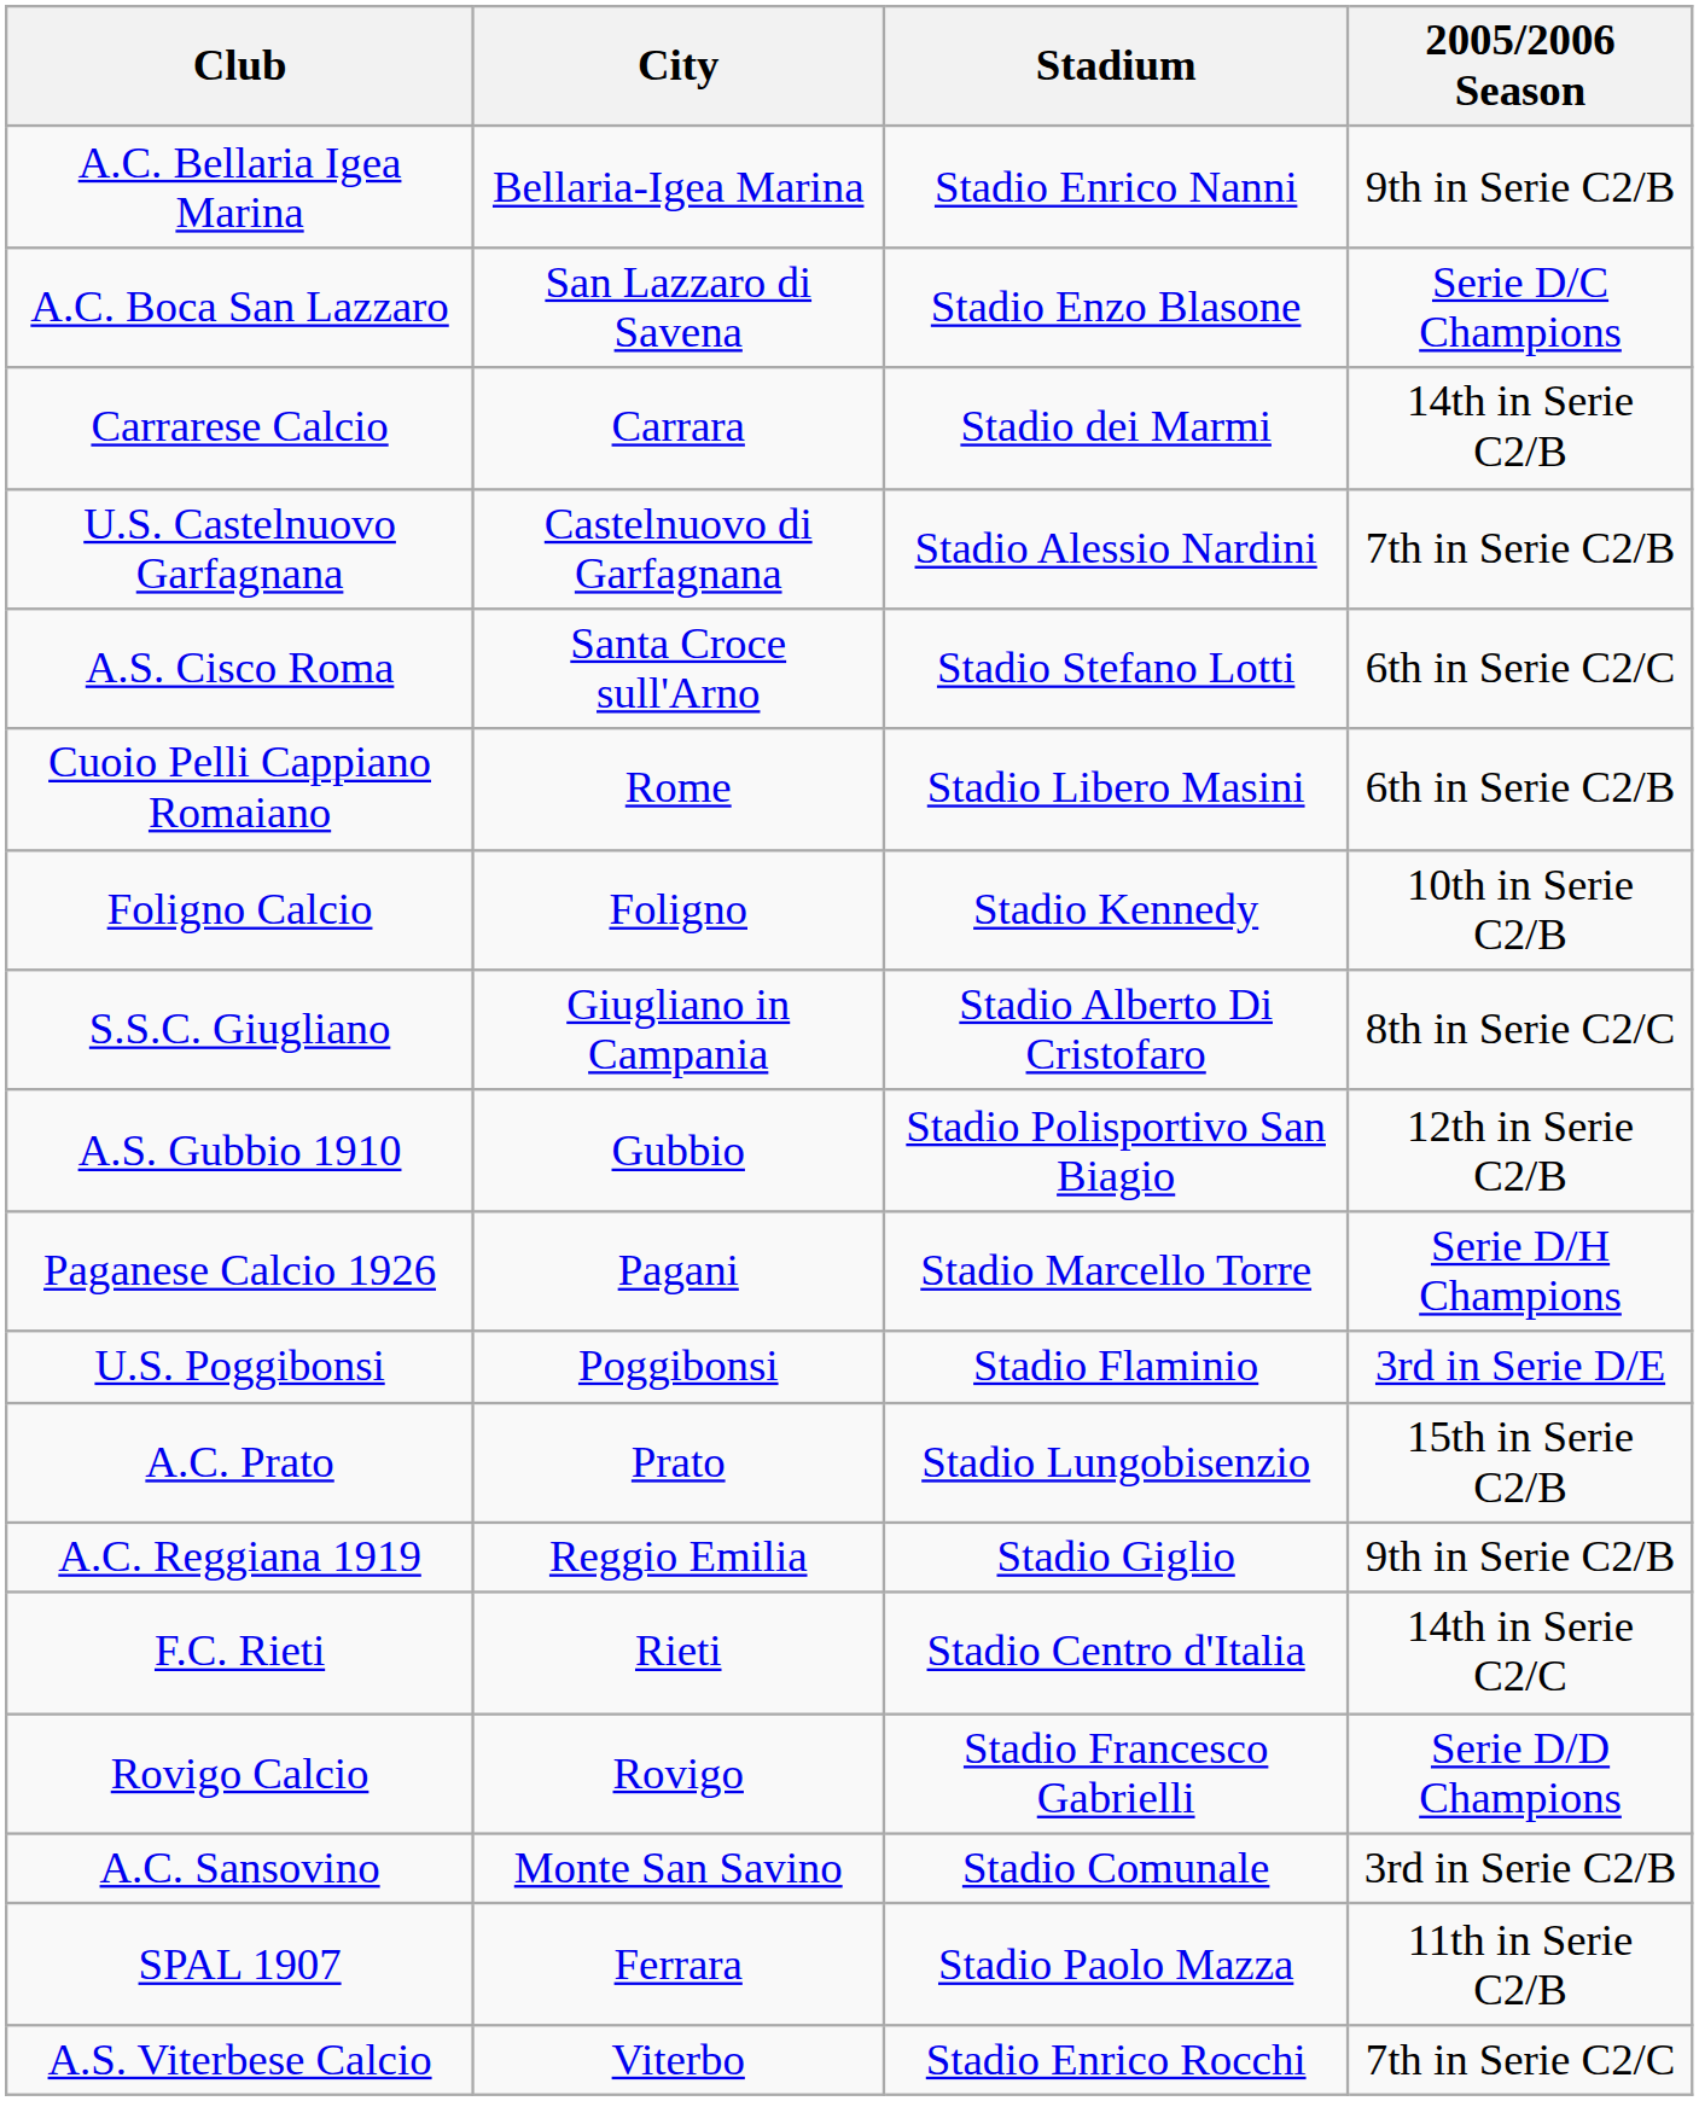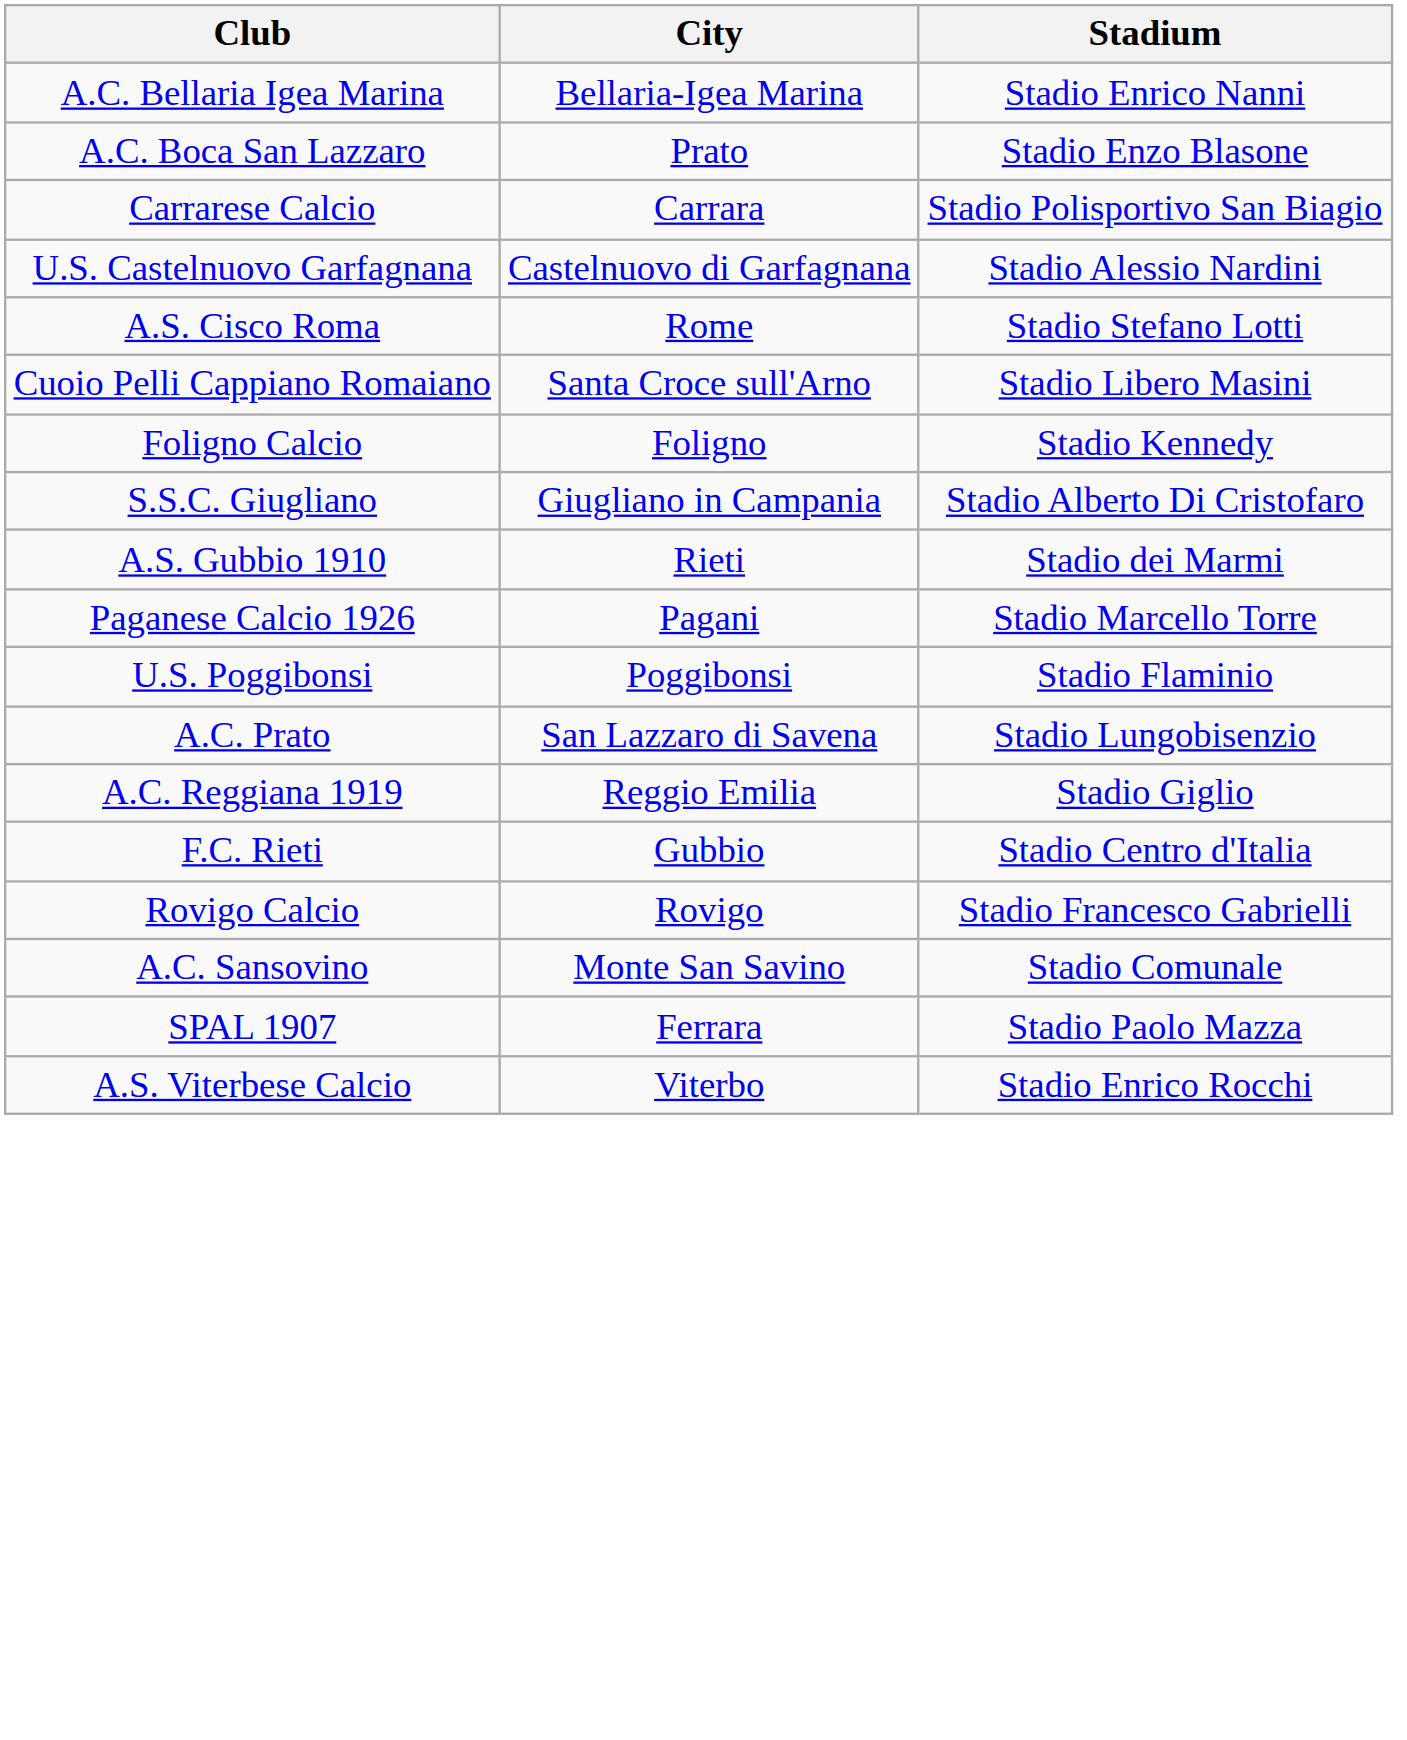 <table class="wikitable" style="text-align: center;">
 <tr>
 <th>Club</th>
 <th>City</th>
 <th>Stadium</th>
-<th>2005/2006 Season</th>
 </tr>
 <tr>
 <td><a href='#'>A.C. Bellaria Igea Marina</a></td>
 <td><a href='#'>Bellaria-Igea Marina</a></td>
 <td><a href='#'>Stadio Enrico Nanni</a></td>
-<td>9th in Serie C2/B</td>
 </tr>
 <tr>
 <td><a href='#'>A.C. Boca San Lazzaro</a></td>
-<td><a href='#'>San Lazzaro di Savena</a></td>
+<td><a href='#'>Prato</a></td>
 <td><a href='#'>Stadio Enzo Blasone</a></td>
-<td><a href='#'>Serie D/C Champions</a></td>
 </tr>
 <tr>
 <td><a href='#'>Carrarese Calcio</a></td>
 <td><a href='#'>Carrara</a></td>
-<td><a href='#'>Stadio dei Marmi</a></td>
-<td>14th in Serie C2/B</td>
+<td><a href='#'>Stadio Polisportivo San Biagio</a></td>
 </tr>
 <tr>
 <td><a href='#'>U.S. Castelnuovo Garfagnana</a></td>
 <td><a href='#'>Castelnuovo di Garfagnana</a></td>
 <td><a href='#'>Stadio Alessio Nardini</a></td>
-<td>7th in Serie C2/B</td>
 </tr>
 <tr>
 <td><a href='#'>A.S. Cisco Roma</a></td>
-<td><a href='#'>Santa Croce sull'Arno</a></td>
+<td><a href='#'>Rome</a></td>
 <td><a href='#'>Stadio Stefano Lotti</a></td>
-<td>6th in Serie C2/C</td>
 </tr>
 <tr>
 <td><a href='#'>Cuoio Pelli Cappiano Romaiano</a></td>
-<td><a href='#'>Rome</a></td>
+<td><a href='#'>Santa Croce sull'Arno</a></td>
 <td><a href='#'>Stadio Libero Masini</a></td>
-<td>6th in Serie C2/B</td>
 </tr>
 <tr>
 <td><a href='#'>Foligno Calcio</a></td>
 <td><a href='#'>Foligno</a></td>
 <td><a href='#'>Stadio Kennedy</a></td>
-<td>10th in Serie C2/B</td>
 </tr>
 <tr>
 <td><a href='#'>S.S.C. Giugliano</a></td>
 <td><a href='#'>Giugliano in Campania</a></td>
 <td><a href='#'>Stadio Alberto Di Cristofaro</a></td>
-<td>8th in Serie C2/C</td>
 </tr>
 <tr>
 <td><a href='#'>A.S. Gubbio 1910</a></td>
-<td><a href='#'>Gubbio</a></td>
-<td><a href='#'>Stadio Polisportivo San Biagio</a></td>
-<td>12th in Serie C2/B</td>
+<td><a href='#'>Rieti</a></td>
+<td><a href='#'>Stadio dei Marmi</a></td>
 </tr>
 <tr>
 <td><a href='#'>Paganese Calcio 1926</a></td>
 <td><a href='#'>Pagani</a></td>
 <td><a href='#'>Stadio Marcello Torre</a></td>
-<td><a href='#'>Serie D/H Champions</a></td>
 </tr>
 <tr>
 <td><a href='#'>U.S. Poggibonsi</a></td>
 <td><a href='#'>Poggibonsi</a></td>
 <td><a href='#'>Stadio Flaminio</a></td>
-<td><a href='#'>3rd in Serie D/E</a></td>
 </tr>
 <tr>
 <td><a href='#'>A.C. Prato</a></td>
-<td><a href='#'>Prato</a></td>
+<td><a href='#'>San Lazzaro di Savena</a></td>
 <td><a href='#'>Stadio Lungobisenzio</a></td>
-<td>15th in Serie C2/B</td>
 </tr>
 <tr>
 <td><a href='#'>A.C. Reggiana 1919</a></td>
 <td><a href='#'>Reggio Emilia</a></td>
 <td><a href='#'>Stadio Giglio</a></td>
-<td>9th in Serie C2/B</td>
 </tr>
 <tr>
 <td><a href='#'>F.C. Rieti</a></td>
-<td><a href='#'>Rieti</a></td>
+<td><a href='#'>Gubbio</a></td>
 <td><a href='#'>Stadio Centro d'Italia</a></td>
-<td>14th in Serie C2/C</td>
 </tr>
 <tr>
 <td><a href='#'>Rovigo Calcio</a></td>
 <td><a href='#'>Rovigo</a></td>
 <td><a href='#'>Stadio Francesco Gabrielli</a></td>
-<td><a href='#'>Serie D/D Champions</a></td>
 </tr>
 <tr>
 <td><a href='#'>A.C. Sansovino</a></td>
 <td><a href='#'>Monte San Savino</a></td>
 <td><a href='#'>Stadio Comunale</a></td>
-<td>3rd in Serie C2/B</td>
 </tr>
 <tr>
 <td><a href='#'>SPAL 1907</a></td>
 <td><a href='#'>Ferrara</a></td>
 <td><a href='#'>Stadio Paolo Mazza</a></td>
-<td>11th in Serie C2/B</td>
 </tr>
 <tr>
 <td><a href='#'>A.S. Viterbese Calcio</a></td>
 <td><a href='#'>Viterbo</a></td>
 <td><a href='#'>Stadio Enrico Rocchi</a></td>
-<td>7th in Serie C2/C</td>
 </tr>
 </table>
